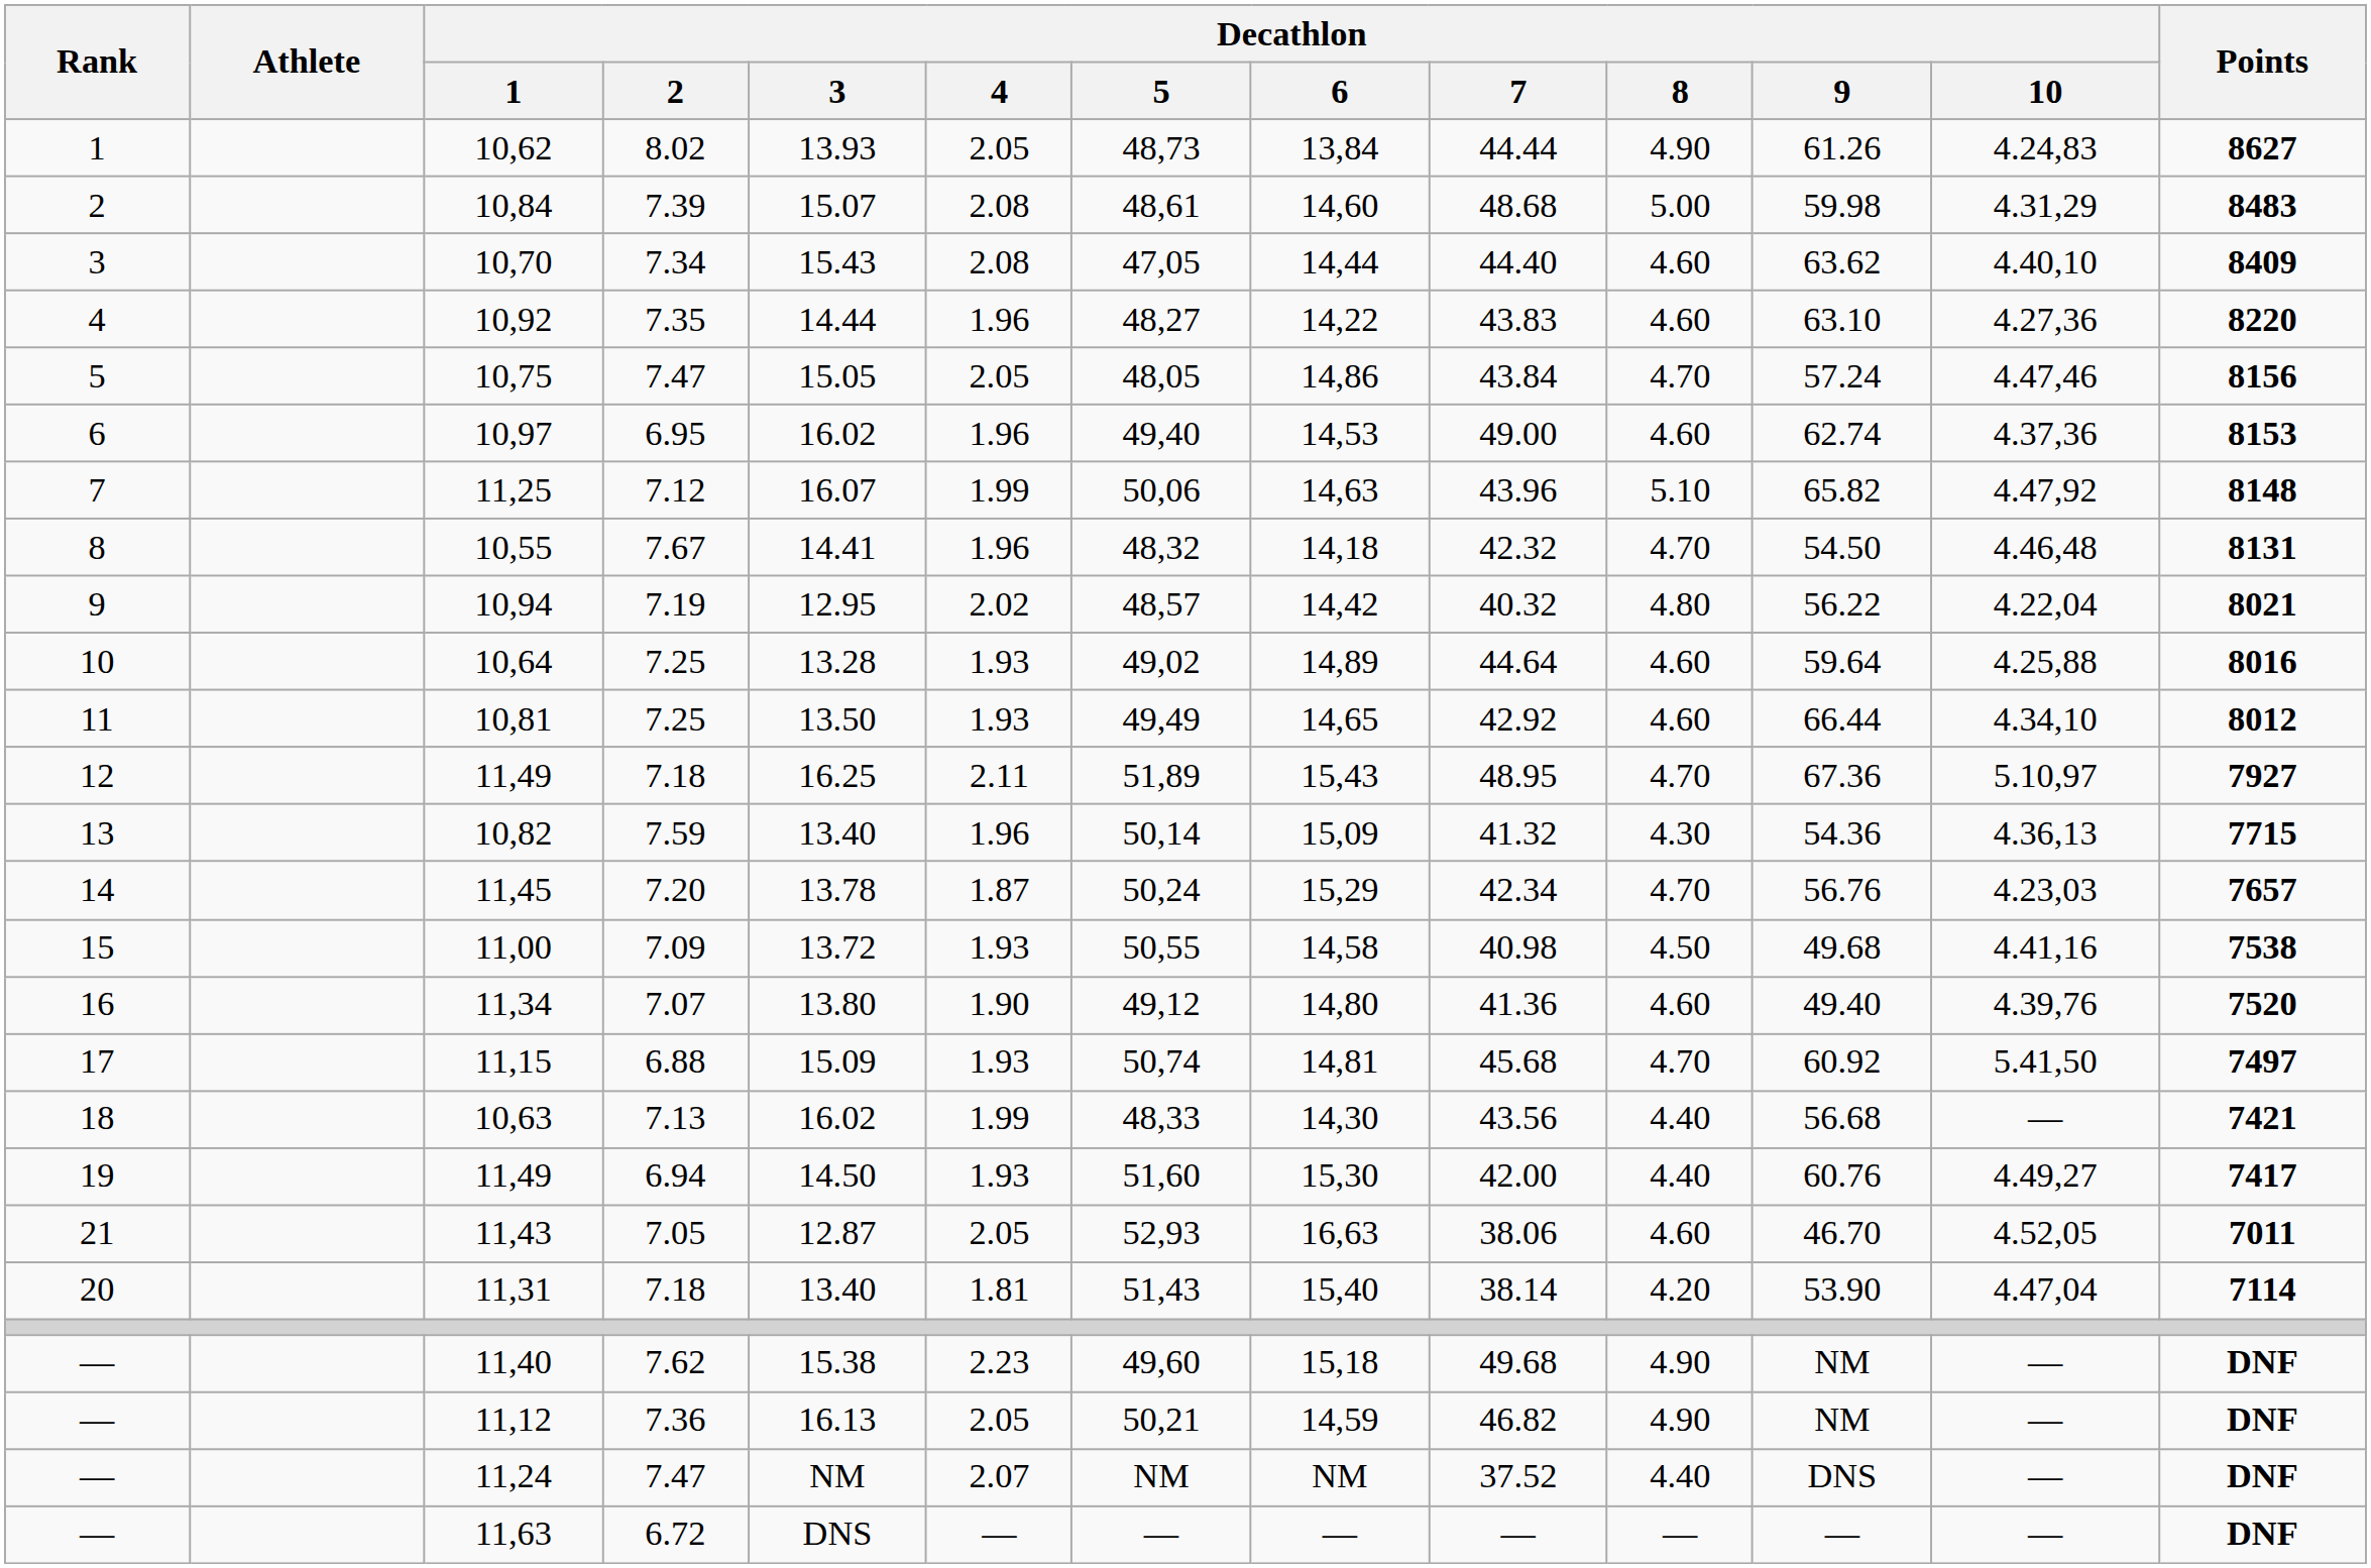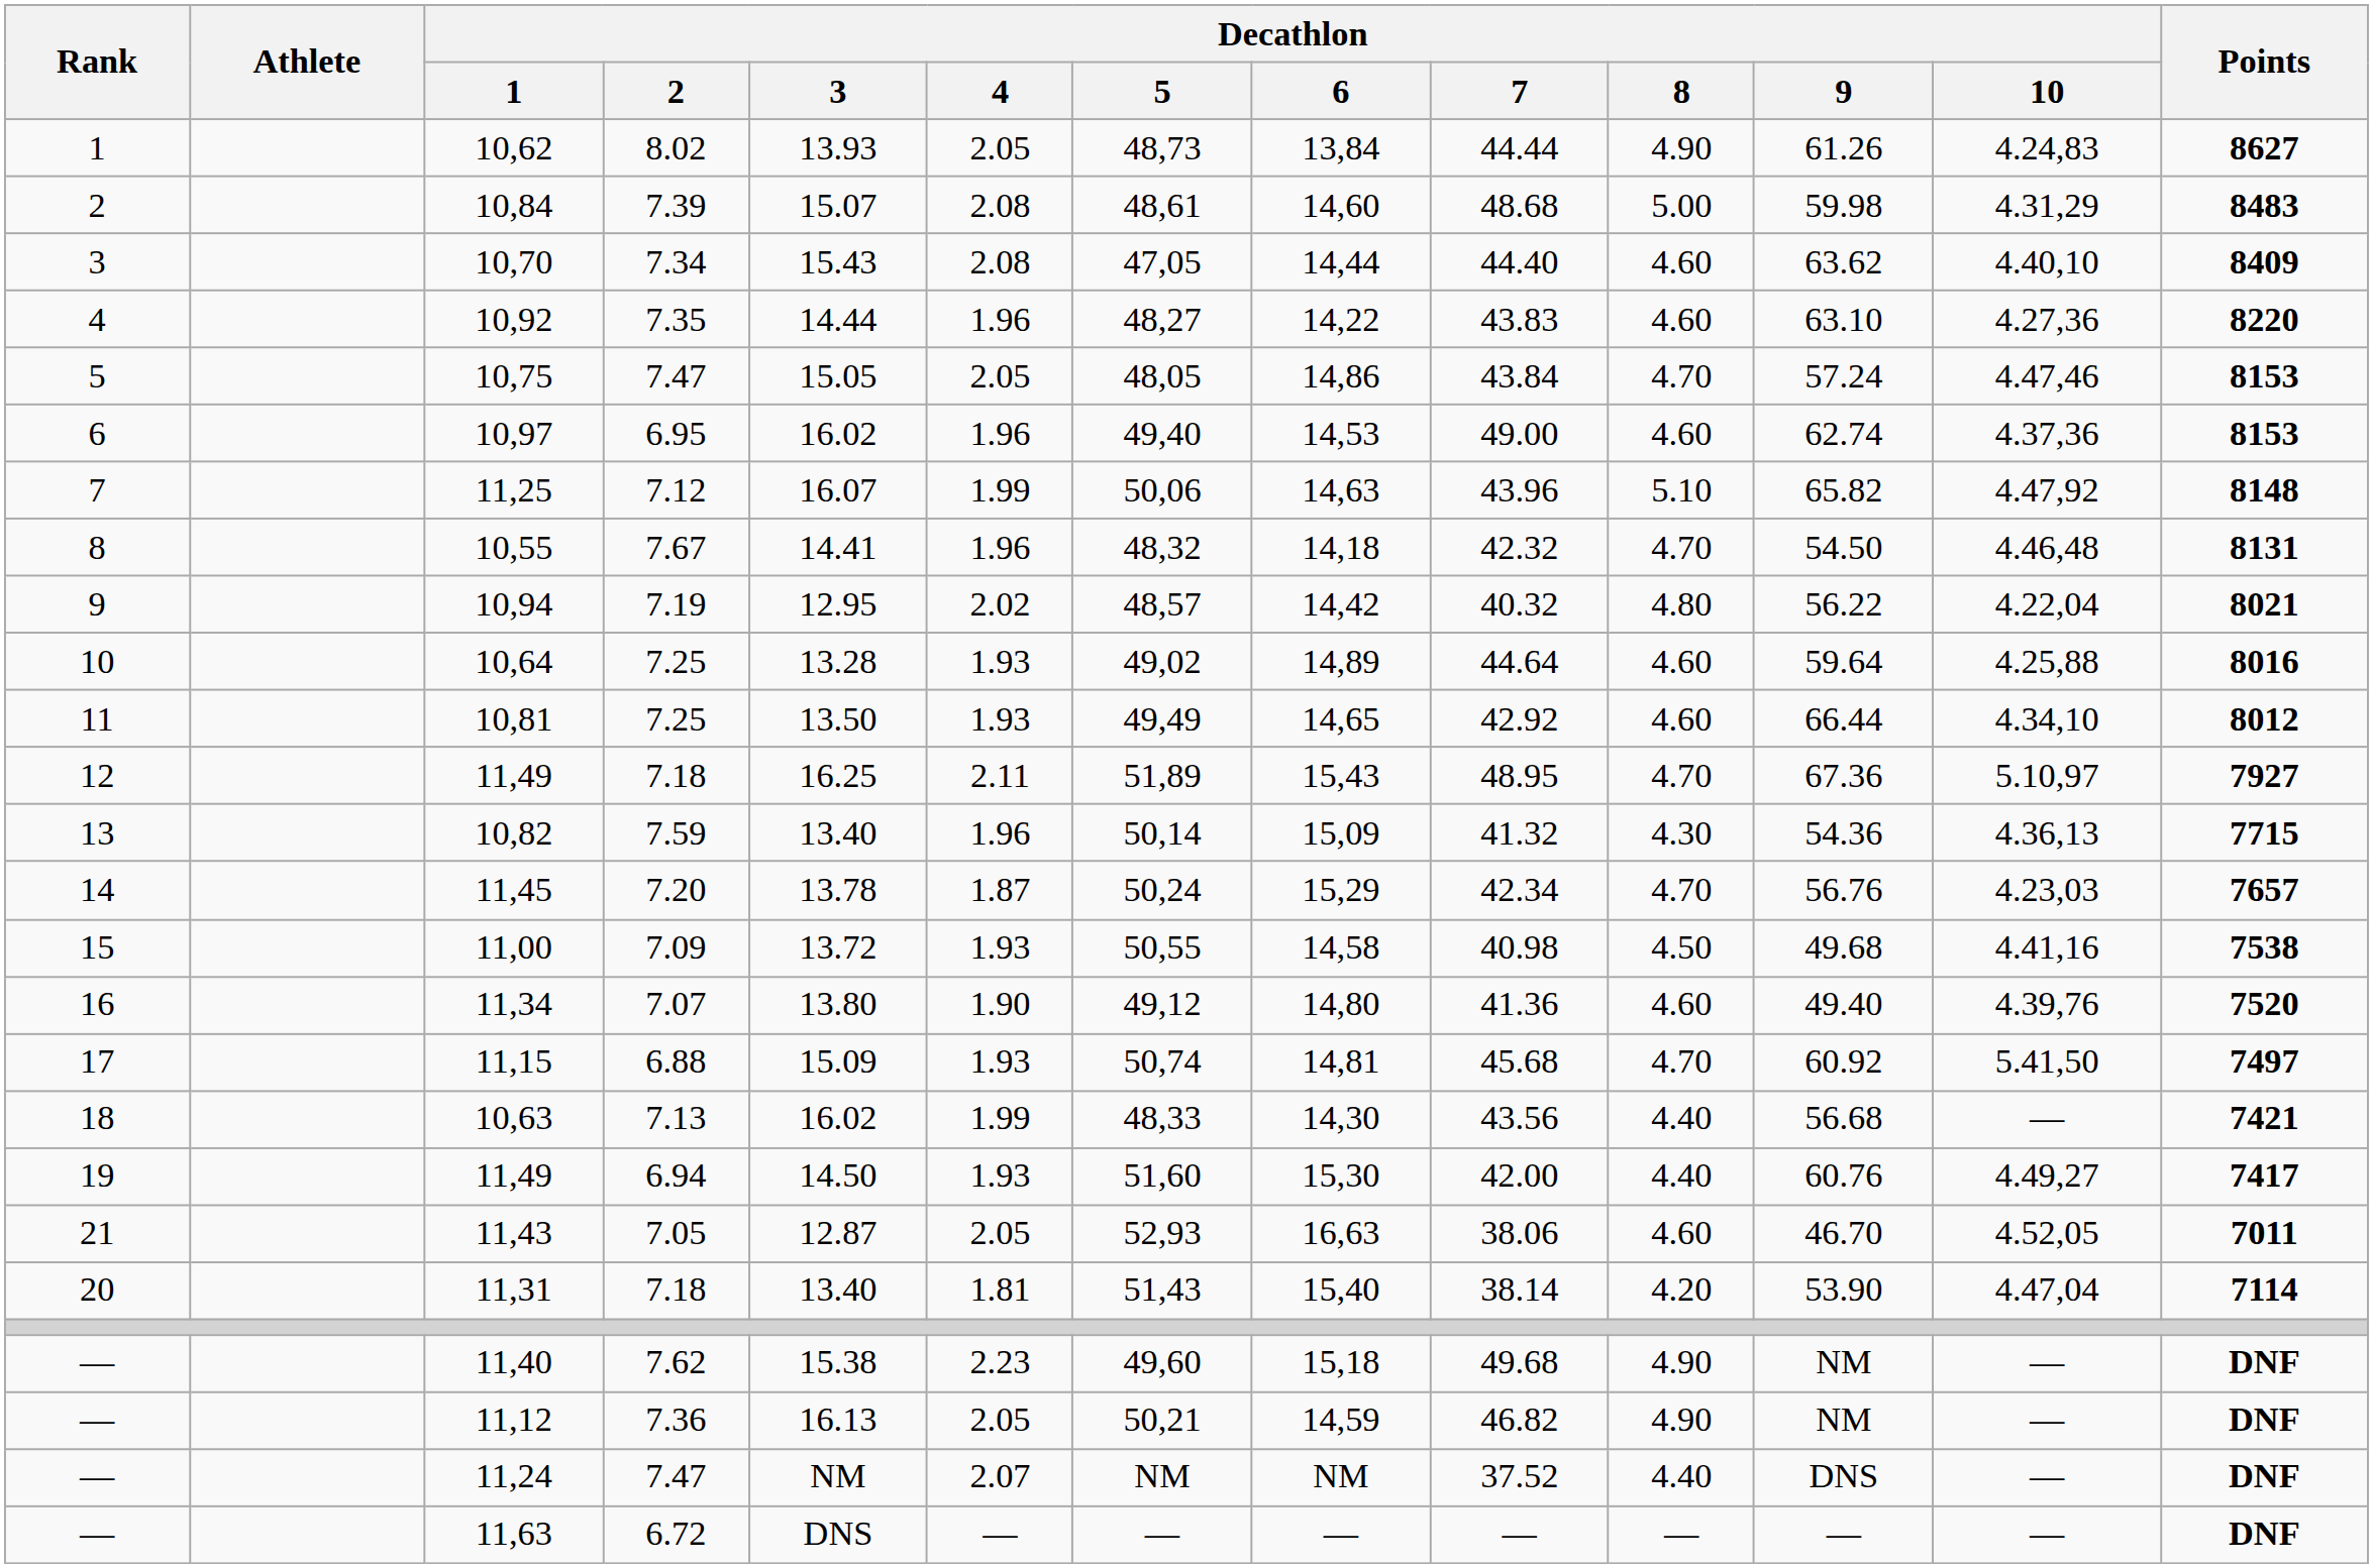 <table class="wikitable" style=" text-align:center; font-size:110%;" width="95%">
 <tr>
 <th rowspan="2">Rank</th>
 <th rowspan="2">Athlete</th>
 <th colspan="10">Decathlon</th>
 <th rowspan="2">Points</th>
 </tr>
 <tr>
 <th>1</th>
 <th>2</th>
 <th>3</th>
 <th>4</th>
 <th>5</th>
 <th>6</th>
 <th>7</th>
 <th>8</th>
 <th>9</th>
 <th>10</th>
 </tr>
 <tr>
 <td>1</td>
 <td align=left></td>
 <td>10,62</td>
 <td>8.02</td>
 <td>13.93</td>
 <td>2.05</td>
 <td>48,73</td>
 <td>13,84</td>
 <td>44.44</td>
 <td>4.90</td>
 <td>61.26</td>
 <td>4.24,83</td>
 <td><strong>8627</strong></td>
 </tr>
 <tr>
 <td>2</td>
 <td align=left></td>
 <td>10,84</td>
 <td>7.39</td>
 <td>15.07</td>
 <td>2.08</td>
 <td>48,61</td>
 <td>14,60</td>
 <td>48.68</td>
 <td>5.00</td>
 <td>59.98</td>
 <td>4.31,29</td>
 <td><strong>8483</strong></td>
 </tr>
 <tr>
 <td>3</td>
 <td align=left></td>
 <td>10,70</td>
 <td>7.34</td>
 <td>15.43</td>
 <td>2.08</td>
 <td>47,05</td>
 <td>14,44</td>
 <td>44.40</td>
 <td>4.60</td>
 <td>63.62</td>
 <td>4.40,10</td>
 <td><strong>8409</strong></td>
 </tr>
 <tr>
 <td>4</td>
 <td align=left></td>
 <td>10,92</td>
 <td>7.35</td>
 <td>14.44</td>
 <td>1.96</td>
 <td>48,27</td>
 <td>14,22</td>
 <td>43.83</td>
 <td>4.60</td>
 <td>63.10</td>
 <td>4.27,36</td>
 <td><strong>8220</strong></td>
 </tr>
 <tr>
 <td>5</td>
 <td align=left></td>
 <td>10,75</td>
 <td>7.47</td>
 <td>15.05</td>
 <td>2.05</td>
 <td>48,05</td>
 <td>14,86</td>
 <td>43.84</td>
 <td>4.70</td>
 <td>57.24</td>
 <td>4.47,46</td>
-<td><strong>8156</strong></td>
+<td><strong>8153</strong></td>
 </tr>
 <tr>
 <td>6</td>
 <td align=left></td>
 <td>10,97</td>
 <td>6.95</td>
 <td>16.02</td>
 <td>1.96</td>
 <td>49,40</td>
 <td>14,53</td>
 <td>49.00</td>
 <td>4.60</td>
 <td>62.74</td>
 <td>4.37,36</td>
 <td><strong>8153</strong></td>
 </tr>
 <tr>
 <td>7</td>
 <td align=left></td>
 <td>11,25</td>
 <td>7.12</td>
 <td>16.07</td>
 <td>1.99</td>
 <td>50,06</td>
 <td>14,63</td>
 <td>43.96</td>
 <td>5.10</td>
 <td>65.82</td>
 <td>4.47,92</td>
 <td><strong>8148</strong></td>
 </tr>
 <tr>
 <td>8</td>
 <td align=left></td>
 <td>10,55</td>
 <td>7.67</td>
 <td>14.41</td>
 <td>1.96</td>
 <td>48,32</td>
 <td>14,18</td>
 <td>42.32</td>
 <td>4.70</td>
 <td>54.50</td>
 <td>4.46,48</td>
 <td><strong>8131</strong></td>
 </tr>
 <tr>
 <td>9</td>
 <td align=left></td>
 <td>10,94</td>
 <td>7.19</td>
 <td>12.95</td>
 <td>2.02</td>
 <td>48,57</td>
 <td>14,42</td>
 <td>40.32</td>
 <td>4.80</td>
 <td>56.22</td>
 <td>4.22,04</td>
 <td><strong>8021</strong></td>
 </tr>
 <tr>
 <td>10</td>
 <td align=left></td>
 <td>10,64</td>
 <td>7.25</td>
 <td>13.28</td>
 <td>1.93</td>
 <td>49,02</td>
 <td>14,89</td>
 <td>44.64</td>
 <td>4.60</td>
 <td>59.64</td>
 <td>4.25,88</td>
 <td><strong>8016</strong></td>
 </tr>
 <tr>
 <td>11</td>
 <td align=left></td>
 <td>10,81</td>
 <td>7.25</td>
 <td>13.50</td>
 <td>1.93</td>
 <td>49,49</td>
 <td>14,65</td>
 <td>42.92</td>
 <td>4.60</td>
 <td>66.44</td>
 <td>4.34,10</td>
 <td><strong>8012</strong></td>
 </tr>
 <tr>
 <td>12</td>
 <td align=left></td>
 <td>11,49</td>
 <td>7.18</td>
 <td>16.25</td>
 <td>2.11</td>
 <td>51,89</td>
 <td>15,43</td>
 <td>48.95</td>
 <td>4.70</td>
 <td>67.36</td>
 <td>5.10,97</td>
 <td><strong>7927</strong></td>
 </tr>
 <tr>
 <td>13</td>
 <td align=left></td>
 <td>10,82</td>
 <td>7.59</td>
 <td>13.40</td>
 <td>1.96</td>
 <td>50,14</td>
 <td>15,09</td>
 <td>41.32</td>
 <td>4.30</td>
 <td>54.36</td>
 <td>4.36,13</td>
 <td><strong>7715</strong></td>
 </tr>
 <tr>
 <td>14</td>
 <td align=left></td>
 <td>11,45</td>
 <td>7.20</td>
 <td>13.78</td>
 <td>1.87</td>
 <td>50,24</td>
 <td>15,29</td>
 <td>42.34</td>
 <td>4.70</td>
 <td>56.76</td>
 <td>4.23,03</td>
 <td><strong>7657</strong></td>
 </tr>
 <tr>
 <td>15</td>
 <td align=left></td>
 <td>11,00</td>
 <td>7.09</td>
 <td>13.72</td>
 <td>1.93</td>
 <td>50,55</td>
 <td>14,58</td>
 <td>40.98</td>
 <td>4.50</td>
 <td>49.68</td>
 <td>4.41,16</td>
 <td><strong>7538</strong></td>
 </tr>
 <tr>
 <td>16</td>
 <td align=left></td>
 <td>11,34</td>
 <td>7.07</td>
 <td>13.80</td>
 <td>1.90</td>
 <td>49,12</td>
 <td>14,80</td>
 <td>41.36</td>
 <td>4.60</td>
 <td>49.40</td>
 <td>4.39,76</td>
 <td><strong>7520</strong></td>
 </tr>
 <tr>
 <td>17</td>
 <td align=left></td>
 <td>11,15</td>
 <td>6.88</td>
 <td>15.09</td>
 <td>1.93</td>
 <td>50,74</td>
 <td>14,81</td>
 <td>45.68</td>
 <td>4.70</td>
 <td>60.92</td>
 <td>5.41,50</td>
 <td><strong>7497</strong></td>
 </tr>
 <tr>
 <td>18</td>
 <td align=left></td>
 <td>10,63</td>
 <td>7.13</td>
 <td>16.02</td>
 <td>1.99</td>
 <td>48,33</td>
 <td>14,30</td>
 <td>43.56</td>
 <td>4.40</td>
 <td>56.68</td>
 <td>—</td>
 <td><strong>7421</strong></td>
 </tr>
 <tr>
 <td>19</td>
 <td align=left></td>
 <td>11,49</td>
 <td>6.94</td>
 <td>14.50</td>
 <td>1.93</td>
 <td>51,60</td>
 <td>15,30</td>
 <td>42.00</td>
 <td>4.40</td>
 <td>60.76</td>
 <td>4.49,27</td>
 <td><strong>7417</strong></td>
 </tr>
 <tr>
 <td>21</td>
 <td align=left></td>
 <td>11,43</td>
 <td>7.05</td>
 <td>12.87</td>
 <td>2.05</td>
 <td>52,93</td>
 <td>16,63</td>
 <td>38.06</td>
 <td>4.60</td>
 <td>46.70</td>
 <td>4.52,05</td>
 <td><strong>7011</strong></td>
 </tr>
 <tr>
 <td>20</td>
 <td align=left></td>
 <td>11,31</td>
 <td>7.18</td>
 <td>13.40</td>
 <td>1.81</td>
 <td>51,43</td>
 <td>15,40</td>
 <td>38.14</td>
 <td>4.20</td>
 <td>53.90</td>
 <td>4.47,04</td>
 <td><strong>7114</strong></td>
 </tr>
 <tr>
 <td colspan=13 bgcolor=lightgray></td>
 </tr>
 <tr>
 <td>—</td>
 <td align=left></td>
 <td>11,40</td>
 <td>7.62</td>
 <td>15.38</td>
 <td>2.23</td>
 <td>49,60</td>
 <td>15,18</td>
 <td>49.68</td>
 <td>4.90</td>
 <td>NM</td>
 <td>—</td>
 <td><strong>DNF</strong></td>
 </tr>
 <tr>
 <td>—</td>
 <td align=left></td>
 <td>11,12</td>
 <td>7.36</td>
 <td>16.13</td>
 <td>2.05</td>
 <td>50,21</td>
 <td>14,59</td>
 <td>46.82</td>
 <td>4.90</td>
 <td>NM</td>
 <td>—</td>
 <td><strong>DNF</strong></td>
 </tr>
 <tr>
 <td>—</td>
 <td align=left></td>
 <td>11,24</td>
 <td>7.47</td>
 <td>NM</td>
 <td>2.07</td>
 <td>NM</td>
 <td>NM</td>
 <td>37.52</td>
 <td>4.40</td>
 <td>DNS</td>
 <td>—</td>
 <td><strong>DNF</strong></td>
 </tr>
 <tr>
 <td>—</td>
 <td align=left></td>
 <td>11,63</td>
 <td>6.72</td>
 <td>DNS</td>
 <td>—</td>
 <td>—</td>
 <td>—</td>
 <td>—</td>
 <td>—</td>
 <td>—</td>
 <td>—</td>
 <td><strong>DNF</strong></td>
 </tr>
 </table>
